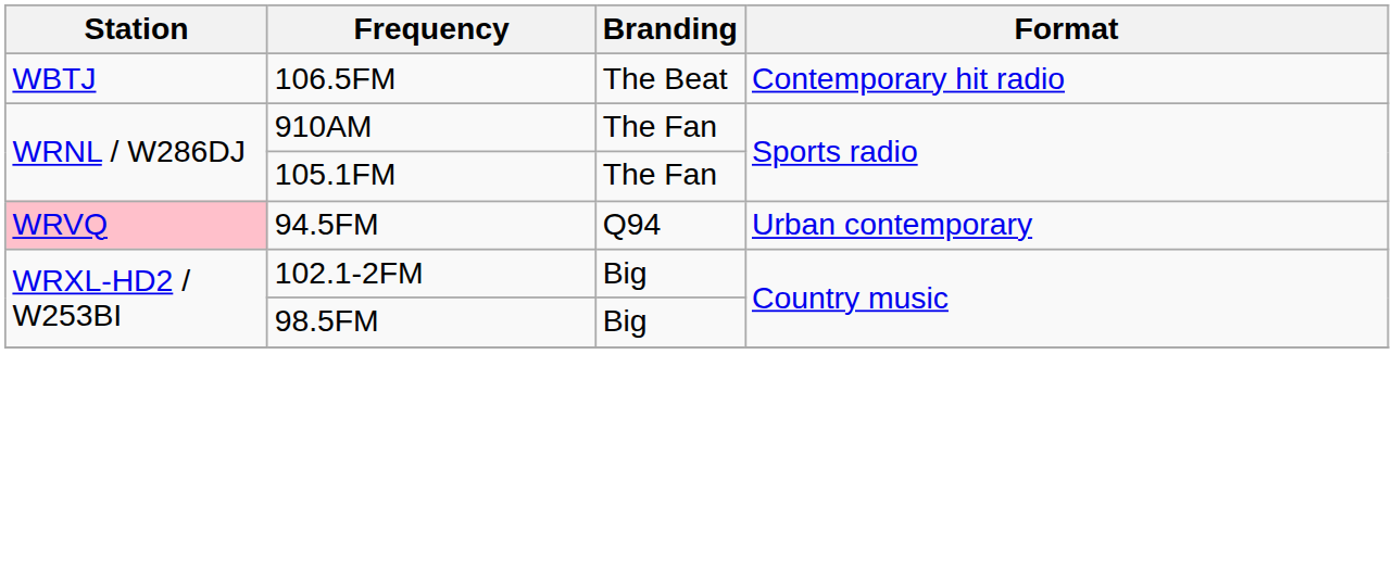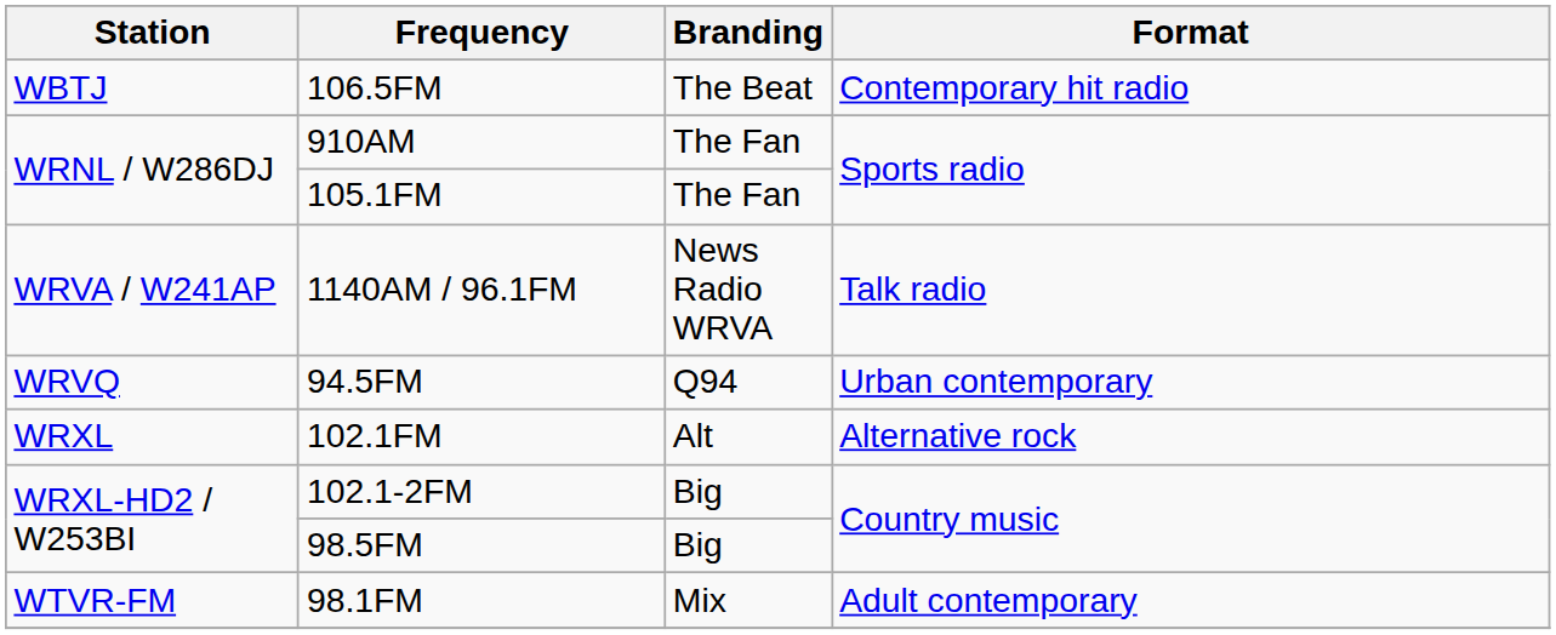 <table class="wikitable sortable" style="width:45em;">
 <tr>
 <th style="width:20%">Station</th>
 <th style="width:25%">Frequency</th>
 <th style="width:5%">Branding</th>
 <th style="width:50%">Format</th>
 </tr>
 <tr>
 <td><a href='#'>WBTJ</a></td>
 <td>106.5FM</td>
 <td>The Beat</td>
 <td><a href='#'>Contemporary hit radio</a></td>
 </tr>
 <tr>
 <td rowspan="2"><a href='#'>WRNL</a> / W286DJ</td>
 <td>910AM</td>
 <td AM>The Fan</td>
 <td rowspan="2"><a href='#'>Sports radio</a></td>
 </tr>
 <tr>
 <td>105.1FM</td>
 <td>The Fan</td>
 </tr>
 <tr>
-<td style="background: pink;"><a href='#'>WRVQ</a></td>
+<td><a href='#'>WRVA</a> / <a href='#'>W241AP</a></td>
+<td>1140AM / 96.1FM</td>
+<td>News Radio WRVA</td>
+<td><a href='#'>Talk radio</a></td>
+</tr>
+<tr>
+<td><a href='#'>WRVQ</a></td>
 <td>94.5FM</td>
 <td>Q94</td>
 <td><a href='#'>Urban contemporary</a></td>
+</tr>
+<tr>
+<td><a href='#'>WRXL</a></td>
+<td>102.1FM</td>
+<td>Alt</td>
+<td><a href='#'>Alternative rock</a></td>
 </tr>
 <tr>
 <td rowspan="2"><a href='#'>WRXL-HD2</a> / W253BI</td>
 <td>102.1-2FM</td>
 <td FM>Big</td>
 <td rowspan="2"><a href='#'>Country music</a></td>
 </tr>
 <tr>
 <td>98.5FM</td>
 <td>Big</td>
 </tr>
 <tr>
+<td><a href='#'>WTVR-FM</a></td>
+<td>98.1FM</td>
+<td>Mix</td>
+<td><a href='#'>Adult contemporary</a></td>
+</tr>
+<tr>
 </tr>
 </table>
